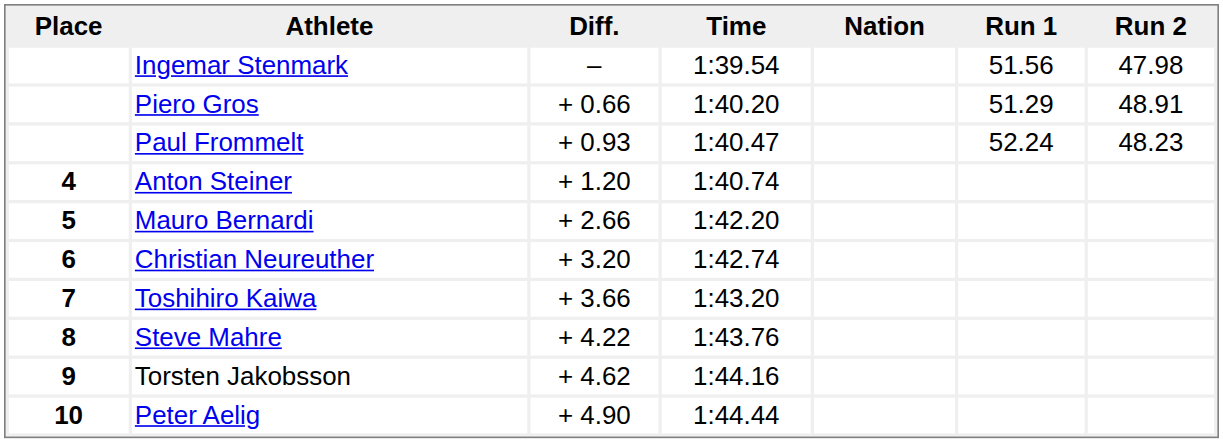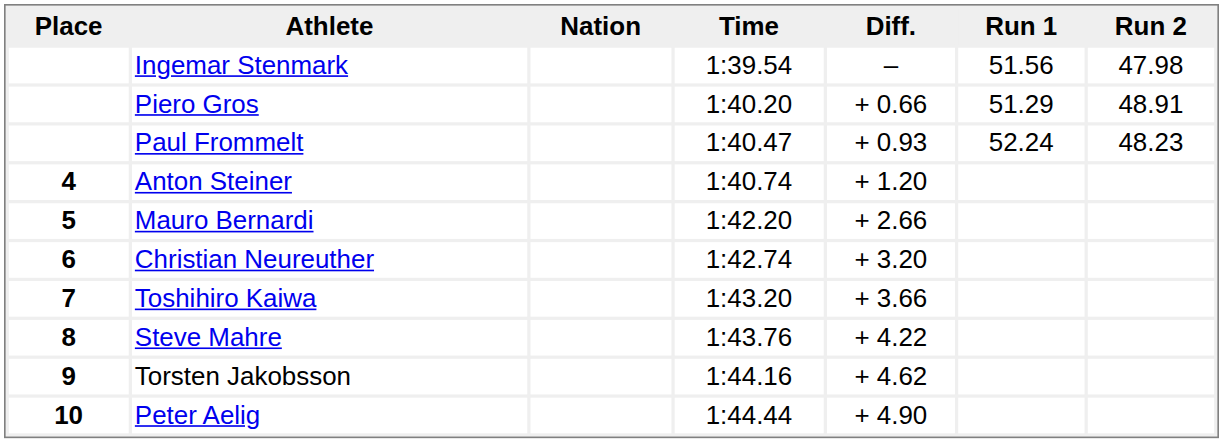 <table style="border-style:solid;border-width:1px;border-color:#808080;background-color:#EFEFEF" cellspacing="2" cellpadding="2" width="750px">
 <tr bgcolor="#EFEFEF">
 <th>Place</th>
 <th>Athlete</th>
+<th>Nation</th>
+<th>Time</th>
 <th>Diff.</th>
-<th>Time</th>
-<th>Nation</th>
 <th>Run 1</th>
 <th>Run 2</th>
 </tr>
 <tr align="center" valign="top" bgcolor="#FFFFFF">
 <th></th>
 <td align="left"><a href='#'>Ingemar Stenmark</a></td>
+<td align="left"></td>
+<td>1:39.54</td>
 <td>–</td>
-<td>1:39.54</td>
-<td align="left"></td>
 <td>51.56</td>
 <td>47.98</td>
 </tr>
 <tr align="center" valign="top" bgcolor="#FFFFFF">
 <th></th>
 <td align="left"><a href='#'>Piero Gros</a></td>
+<td align="left"></td>
+<td>1:40.20</td>
 <td>+ 0.66</td>
-<td>1:40.20</td>
-<td align="left"></td>
 <td>51.29</td>
 <td>48.91</td>
 </tr>
 <tr align="center" valign="top" bgcolor="#FFFFFF">
 <th></th>
 <td align="left"><a href='#'>Paul Frommelt</a></td>
+<td align="left"></td>
+<td>1:40.47</td>
 <td>+ 0.93</td>
-<td>1:40.47</td>
-<td align="left"></td>
 <td>52.24</td>
 <td>48.23</td>
 </tr>
 <tr align="center" valign="top" bgcolor="#FFFFFF">
 <th>4</th>
 <td align="left"><a href='#'>Anton Steiner</a></td>
+<td align="left"></td>
+<td>1:40.74</td>
 <td>+ 1.20</td>
-<td>1:40.74</td>
-<td align="left"></td>
 <td></td>
 <td></td>
 </tr>
 <tr align="center" valign="top" bgcolor="#FFFFFF">
 <th>5</th>
 <td align="left"><a href='#'>Mauro Bernardi</a></td>
+<td align="left"></td>
+<td>1:42.20</td>
 <td>+ 2.66</td>
-<td>1:42.20</td>
-<td align="left"></td>
 <td></td>
 <td></td>
 </tr>
 <tr align="center" valign="top" bgcolor="#FFFFFF">
 <th>6</th>
 <td align="left"><a href='#'>Christian Neureuther</a></td>
+<td align="left"></td>
+<td>1:42.74</td>
 <td>+ 3.20</td>
-<td>1:42.74</td>
-<td align="left"></td>
 <td></td>
 <td></td>
 </tr>
 <tr align="center" valign="top" bgcolor="#FFFFFF">
 <th>7</th>
 <td align="left"><a href='#'>Toshihiro Kaiwa</a></td>
+<td align="left"></td>
+<td>1:43.20</td>
 <td>+ 3.66</td>
-<td>1:43.20</td>
-<td align="left"></td>
 <td></td>
 <td></td>
 </tr>
 <tr align="center" valign="top" bgcolor="#FFFFFF">
 <th>8</th>
 <td align="left"><a href='#'>Steve Mahre</a></td>
+<td align="left"></td>
+<td>1:43.76</td>
 <td>+ 4.22</td>
-<td>1:43.76</td>
-<td align="left"></td>
 <td></td>
 <td></td>
 </tr>
 <tr align="center" valign="top" bgcolor="#FFFFFF">
 <th>9</th>
 <td align="left">Torsten Jakobsson</td>
+<td align="left"></td>
+<td>1:44.16</td>
 <td>+ 4.62</td>
-<td>1:44.16</td>
-<td align="left"></td>
 <td></td>
 <td></td>
 </tr>
 <tr align="center" valign="top" bgcolor="#FFFFFF">
 <th>10</th>
 <td align="left"><a href='#'>Peter Aelig</a></td>
+<td align="left"></td>
+<td>1:44.44</td>
 <td>+ 4.90</td>
-<td>1:44.44</td>
-<td align="left"></td>
 <td></td>
 <td></td>
 </tr>
 </table>
